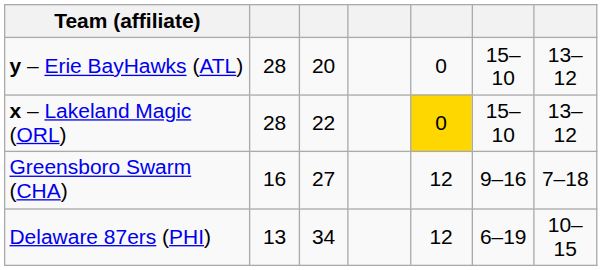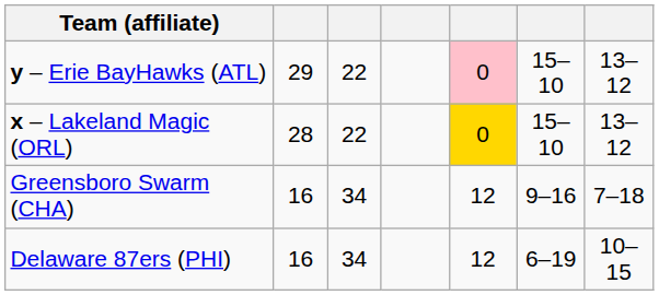 <table class="wikitable" style="text-align:center">
 <tr>
 <th style="width:180px">Team (affiliate)</th>
 <th style="width:30px"></th>
 <th style="width:30px"></th>
 <th style="width:40px"></th>
 <th style="width:40px"></th>
 <th style="width:40px"></th>
 <th style="width:40px"></th>
 </tr>
 <tr>
 <td align=left><strong>y</strong> – <a href='#'>Erie BayHawks</a> (<a href='#'>ATL</a>)</td>
-<td>28</td>
-<td>20</td>
+<td>29</td>
+<td>22</td>
 <td></td>
-<td>0</td>
+<td style="background: pink;">0</td>
 <td>15–10</td>
 <td>13–12</td>
 </tr>
 <tr>
 <td align=left><strong>x</strong> – <a href='#'>Lakeland Magic</a> (<a href='#'>ORL</a>)</td>
 <td>28</td>
 <td>22</td>
 <td></td>
 <td style="background: gold;">0</td>
 <td>15–10</td>
 <td>13–12</td>
 </tr>
 <tr>
 <td align=left><a href='#'>Greensboro Swarm</a> (<a href='#'>CHA</a>)</td>
 <td>16</td>
-<td>27</td>
+<td>34</td>
 <td></td>
 <td>12</td>
 <td>9–16</td>
 <td>7–18</td>
 </tr>
 <tr>
 <td align=left><a href='#'>Delaware 87ers</a> (<a href='#'>PHI</a>)</td>
-<td>13</td>
+<td>16</td>
 <td>34</td>
 <td></td>
 <td>12</td>
 <td>6–19</td>
 <td>10–15</td>
 </tr>
 </table>
